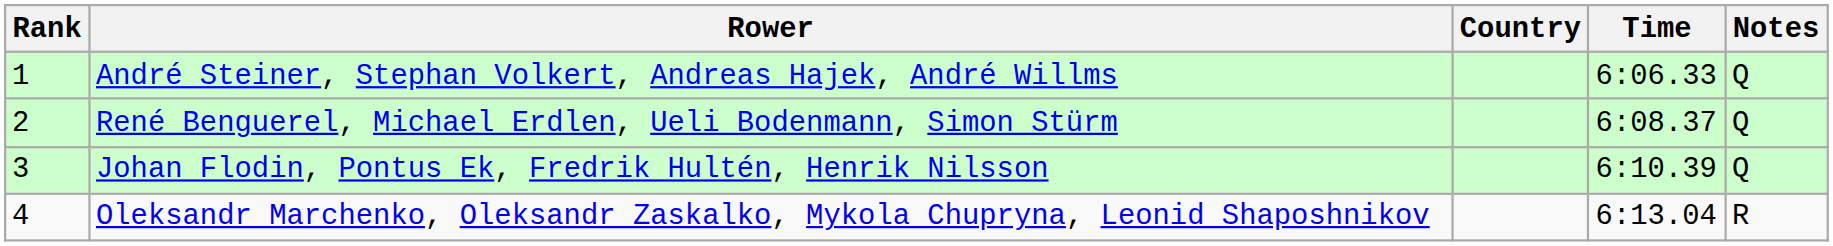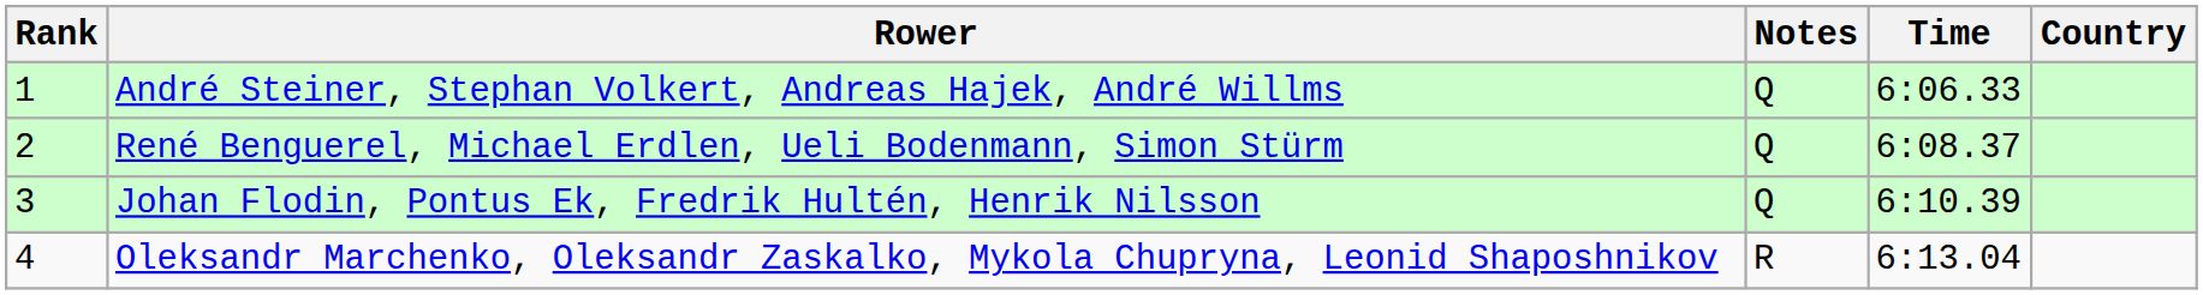 <table class="wikitable sortable" width=65%>
 <tr>
 <th>Rank</th>
 <th>Rower</th>
+<th>Notes</th>
+<th>Time</th>
 <th>Country</th>
-<th>Time</th>
-<th>Notes</th>
 </tr>
 <tr bgcolor=ccffcc>
 <td>1</td>
 <td><a href='#'>André Steiner</a>, <a href='#'>Stephan Volkert</a>, <a href='#'>Andreas Hajek</a>, <a href='#'>André Willms</a></td>
+<td>Q</td>
+<td>6:06.33</td>
 <td></td>
-<td>6:06.33</td>
-<td>Q</td>
 </tr>
 <tr bgcolor=ccffcc>
 <td>2</td>
 <td><a href='#'>René Benguerel</a>, <a href='#'>Michael Erdlen</a>, <a href='#'>Ueli Bodenmann</a>, <a href='#'>Simon Stürm</a></td>
+<td>Q</td>
+<td>6:08.37</td>
 <td></td>
-<td>6:08.37</td>
-<td>Q</td>
 </tr>
 <tr bgcolor=ccffcc>
 <td>3</td>
 <td><a href='#'>Johan Flodin</a>, <a href='#'>Pontus Ek</a>, <a href='#'>Fredrik Hultén</a>, <a href='#'>Henrik Nilsson</a></td>
+<td>Q</td>
+<td>6:10.39</td>
 <td></td>
-<td>6:10.39</td>
-<td>Q</td>
 </tr>
 <tr>
 <td>4</td>
 <td><a href='#'>Oleksandr Marchenko</a>, <a href='#'>Oleksandr Zaskalko</a>, <a href='#'>Mykola Chupryna</a>, <a href='#'>Leonid Shaposhnikov</a></td>
+<td>R</td>
+<td>6:13.04</td>
 <td></td>
-<td>6:13.04</td>
-<td>R</td>
 </tr>
 </table>
